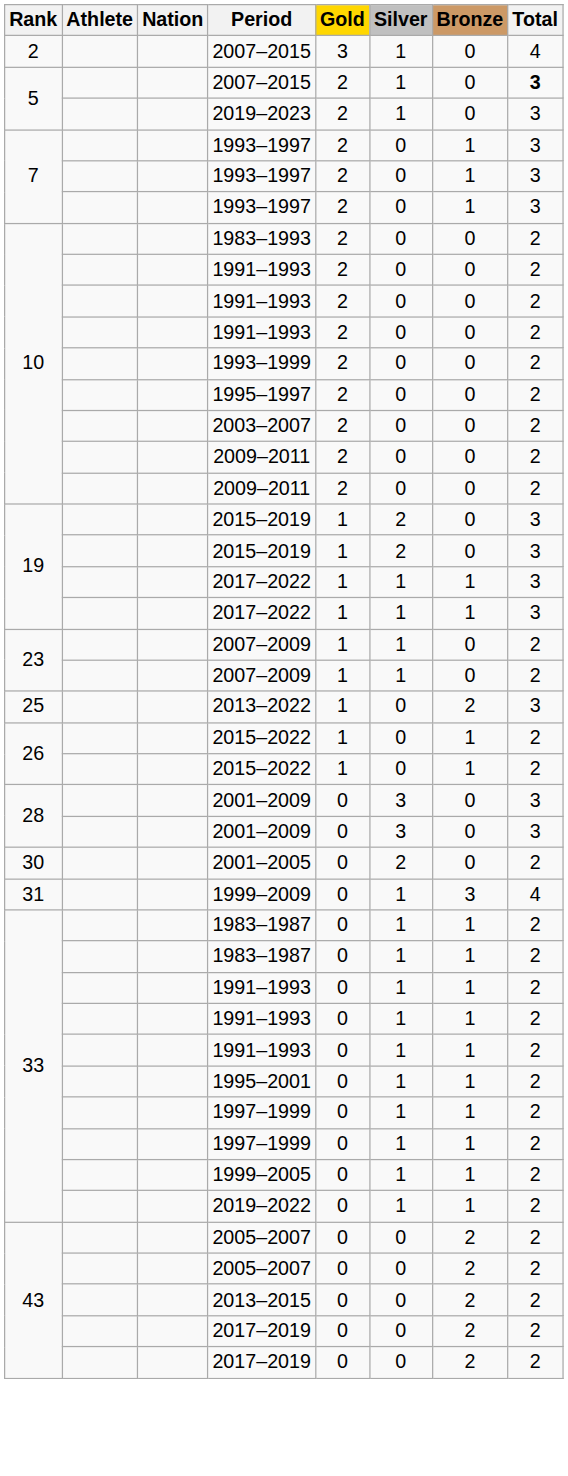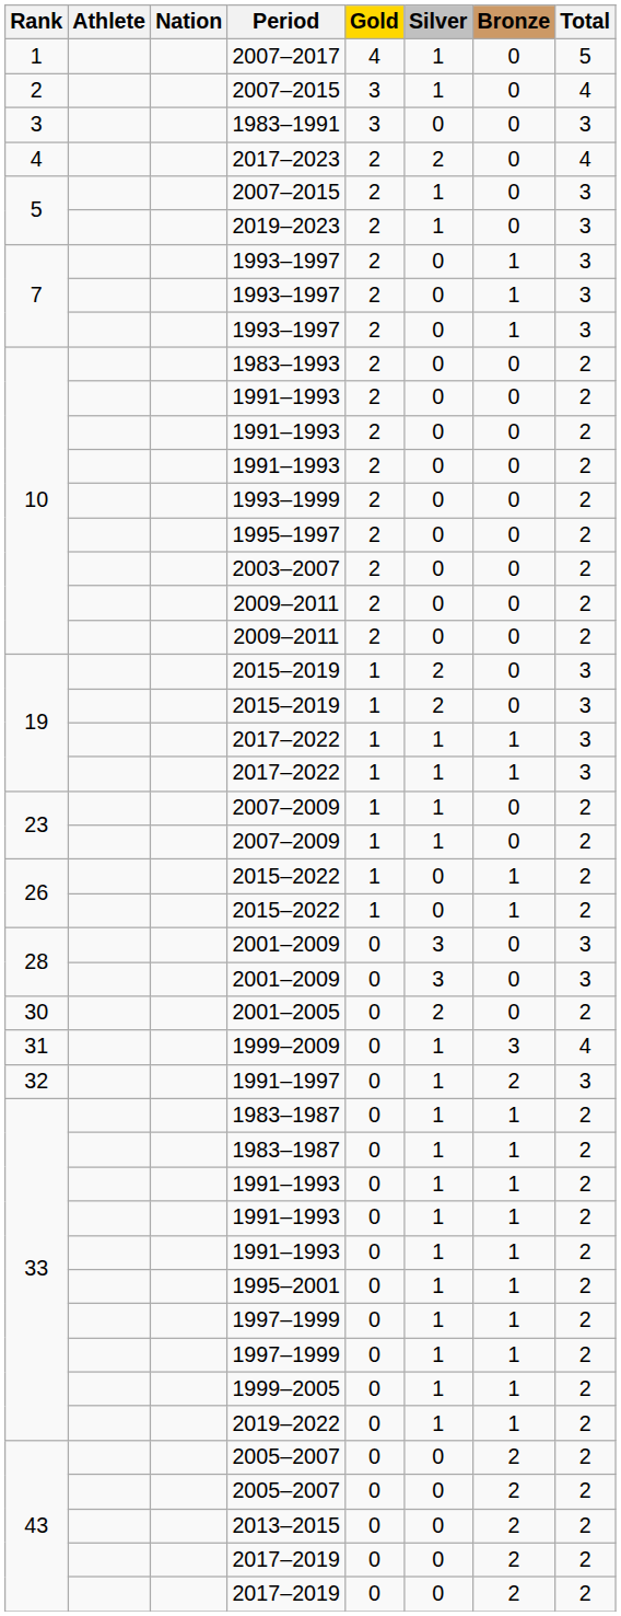 <table class="wikitable sortable" style="text-align:center">
 <tr>
 <th class="unsortable">Rank</th>
 <th>Athlete</th>
 <th>Nation</th>
 <th>Period</th>
 <th style="background-color:gold">Gold</th>
 <th style="background-color:silver">Silver</th>
 <th style="background-color:#cc9966">Bronze</th>
 <th>Total</th>
 </tr>
 <tr>
+<td>1</td>
+<td align=left></td>
+<td align=left></td>
+<td>2007–2017</td>
+<td>4</td>
+<td>1</td>
+<td>0</td>
+<td>5</td>
+</tr>
+<tr>
 <td>2</td>
 <td align=left></td>
 <td align=left></td>
 <td>2007–2015</td>
 <td>3</td>
 <td>1</td>
+<td>0</td>
+<td>4</td>
+</tr>
+<tr>
+<td>3</td>
+<td align=left></td>
+<td align=left></td>
+<td>1983–1991</td>
+<td>3</td>
+<td>0</td>
+<td>0</td>
+<td>3</td>
+</tr>
+<tr>
+<td>4</td>
+<td align=left></td>
+<td align=left></td>
+<td>2017–2023</td>
+<td>2</td>
+<td>2</td>
 <td>0</td>
 <td>4</td>
 </tr>
 <tr>
 <td rowspan="2">5</td>
 <td align="left"></td>
 <td align=left></td>
 <td>2007–2015</td>
 <td>2</td>
 <td>1</td>
 <td>0</td>
-<td><strong>3</strong></td>
+<td>3</td>
 </tr>
 <tr>
 <td align="left"></td>
 <td align=left></td>
 <td>2019–2023</td>
 <td>2</td>
 <td>1</td>
 <td>0</td>
 <td>3</td>
 </tr>
 <tr>
 <td rowspan="3">7</td>
 <td align="left"></td>
 <td align=left></td>
 <td>1993–1997</td>
 <td>2</td>
 <td>0</td>
 <td>1</td>
 <td>3</td>
 </tr>
 <tr>
 <td align="left"></td>
 <td align=left></td>
 <td>1993–1997</td>
 <td>2</td>
 <td>0</td>
 <td>1</td>
 <td>3</td>
 </tr>
 <tr>
 <td align="left"></td>
 <td align=left></td>
 <td>1993–1997</td>
 <td>2</td>
 <td>0</td>
 <td>1</td>
 <td>3</td>
 </tr>
 <tr>
 <td rowspan="9">10</td>
 <td align="left"></td>
 <td align=left></td>
 <td>1983–1993</td>
 <td>2</td>
 <td>0</td>
 <td>0</td>
 <td>2</td>
 </tr>
 <tr>
 <td align="left"></td>
 <td align=left></td>
 <td>1991–1993</td>
 <td>2</td>
 <td>0</td>
 <td>0</td>
 <td>2</td>
 </tr>
 <tr>
 <td align="left"></td>
 <td align=left></td>
 <td>1991–1993</td>
 <td>2</td>
 <td>0</td>
 <td>0</td>
 <td>2</td>
 </tr>
 <tr>
 <td align="left"></td>
 <td align=left></td>
 <td>1991–1993</td>
 <td>2</td>
 <td>0</td>
 <td>0</td>
 <td>2</td>
 </tr>
 <tr>
 <td align="left"></td>
 <td align=left></td>
 <td>1993–1999</td>
 <td>2</td>
 <td>0</td>
 <td>0</td>
 <td>2</td>
 </tr>
 <tr>
 <td align="left"></td>
 <td align=left></td>
 <td>1995–1997</td>
 <td>2</td>
 <td>0</td>
 <td>0</td>
 <td>2</td>
 </tr>
 <tr>
 <td align="left"></td>
 <td align=left></td>
 <td>2003–2007</td>
 <td>2</td>
 <td>0</td>
 <td>0</td>
 <td>2</td>
 </tr>
 <tr>
 <td align="left"></td>
 <td align=left></td>
 <td>2009–2011</td>
 <td>2</td>
 <td>0</td>
 <td>0</td>
 <td>2</td>
 </tr>
 <tr>
 <td align="left"></td>
 <td align=left></td>
 <td>2009–2011</td>
 <td>2</td>
 <td>0</td>
 <td>0</td>
 <td>2</td>
 </tr>
 <tr>
 <td rowspan="4">19</td>
 <td align="left"></td>
 <td align=left></td>
 <td>2015–2019</td>
 <td>1</td>
 <td>2</td>
 <td>0</td>
 <td>3</td>
 </tr>
 <tr>
 <td align="left"></td>
 <td align=left></td>
 <td>2015–2019</td>
 <td>1</td>
 <td>2</td>
 <td>0</td>
 <td>3</td>
 </tr>
 <tr>
 <td align="left"></td>
 <td align=left></td>
 <td>2017–2022</td>
 <td>1</td>
 <td>1</td>
 <td>1</td>
 <td>3</td>
 </tr>
 <tr>
 <td align="left"></td>
 <td align=left></td>
 <td>2017–2022</td>
 <td>1</td>
 <td>1</td>
 <td>1</td>
 <td>3</td>
 </tr>
 <tr>
 <td rowspan="2">23</td>
 <td align="left"></td>
 <td align=left></td>
 <td>2007–2009</td>
 <td>1</td>
 <td>1</td>
 <td>0</td>
 <td>2</td>
 </tr>
 <tr>
 <td align="left"></td>
 <td align=left></td>
 <td>2007–2009</td>
 <td>1</td>
 <td>1</td>
 <td>0</td>
 <td>2</td>
 </tr>
 <tr>
-<td>25</td>
-<td align=left></td>
-<td align=left></td>
-<td>2013–2022</td>
-<td>1</td>
-<td>0</td>
-<td>2</td>
-<td>3</td>
-</tr>
-<tr>
 <td rowspan="2">26</td>
 <td align="left"></td>
 <td align=left></td>
 <td>2015–2022</td>
 <td>1</td>
 <td>0</td>
 <td>1</td>
 <td>2</td>
 </tr>
 <tr>
 <td align="left"></td>
 <td align=left></td>
 <td>2015–2022</td>
 <td>1</td>
 <td>0</td>
 <td>1</td>
 <td>2</td>
 </tr>
 <tr>
 <td rowspan="2">28</td>
 <td align="left"></td>
 <td align=left></td>
 <td>2001–2009</td>
 <td>0</td>
 <td>3</td>
 <td>0</td>
 <td>3</td>
 </tr>
 <tr>
 <td align="left"></td>
 <td align=left></td>
 <td>2001–2009</td>
 <td>0</td>
 <td>3</td>
 <td>0</td>
 <td>3</td>
 </tr>
 <tr>
 <td>30</td>
 <td align=left></td>
 <td align=left></td>
 <td>2001–2005</td>
 <td>0</td>
 <td>2</td>
 <td>0</td>
 <td>2</td>
 </tr>
 <tr>
 <td>31</td>
 <td align=left></td>
 <td align=left></td>
 <td>1999–2009</td>
 <td>0</td>
 <td>1</td>
 <td>3</td>
 <td>4</td>
+</tr>
+<tr>
+<td>32</td>
+<td align=left></td>
+<td align=left></td>
+<td>1991–1997</td>
+<td>0</td>
+<td>1</td>
+<td>2</td>
+<td>3</td>
 </tr>
 <tr>
 <td rowspan="10">33</td>
 <td align="left"></td>
 <td align=left></td>
 <td>1983–1987</td>
 <td>0</td>
 <td>1</td>
 <td>1</td>
 <td>2</td>
 </tr>
 <tr>
 <td align="left"></td>
 <td align=left></td>
 <td>1983–1987</td>
 <td>0</td>
 <td>1</td>
 <td>1</td>
 <td>2</td>
 </tr>
 <tr>
 <td align="left"></td>
 <td align=left></td>
 <td>1991–1993</td>
 <td>0</td>
 <td>1</td>
 <td>1</td>
 <td>2</td>
 </tr>
 <tr>
 <td align="left"></td>
 <td align=left></td>
 <td>1991–1993</td>
 <td>0</td>
 <td>1</td>
 <td>1</td>
 <td>2</td>
 </tr>
 <tr>
 <td align="left"></td>
 <td align=left></td>
 <td>1991–1993</td>
 <td>0</td>
 <td>1</td>
 <td>1</td>
 <td>2</td>
 </tr>
 <tr>
 <td align="left"></td>
 <td align=left></td>
 <td>1995–2001</td>
 <td>0</td>
 <td>1</td>
 <td>1</td>
 <td>2</td>
 </tr>
 <tr>
 <td align="left"></td>
 <td align=left></td>
 <td>1997–1999</td>
 <td>0</td>
 <td>1</td>
 <td>1</td>
 <td>2</td>
 </tr>
 <tr>
 <td align="left"></td>
 <td align=left></td>
 <td>1997–1999</td>
 <td>0</td>
 <td>1</td>
 <td>1</td>
 <td>2</td>
 </tr>
 <tr>
 <td align="left"></td>
 <td align=left></td>
 <td>1999–2005</td>
 <td>0</td>
 <td>1</td>
 <td>1</td>
 <td>2</td>
 </tr>
 <tr>
 <td align="left"></td>
 <td align=left></td>
 <td>2019–2022</td>
 <td>0</td>
 <td>1</td>
 <td>1</td>
 <td>2</td>
 </tr>
 <tr>
 <td rowspan="5">43</td>
 <td align="left"></td>
 <td align=left></td>
 <td>2005–2007</td>
 <td>0</td>
 <td>0</td>
 <td>2</td>
 <td>2</td>
 </tr>
 <tr>
 <td align="left"></td>
 <td align=left></td>
 <td>2005–2007</td>
 <td>0</td>
 <td>0</td>
 <td>2</td>
 <td>2</td>
 </tr>
 <tr>
 <td align="left"></td>
 <td align=left></td>
 <td>2013–2015</td>
 <td>0</td>
 <td>0</td>
 <td>2</td>
 <td>2</td>
 </tr>
 <tr>
 <td align="left"></td>
 <td align=left></td>
 <td>2017–2019</td>
 <td>0</td>
 <td>0</td>
 <td>2</td>
 <td>2</td>
 </tr>
 <tr>
 <td align="left"></td>
 <td align=left></td>
 <td>2017–2019</td>
 <td>0</td>
 <td>0</td>
 <td>2</td>
 <td>2</td>
 </tr>
 </table>
